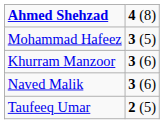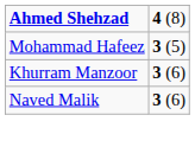 <table class="wikitable">
 <tr>
 <td><strong><a href='#'>Ahmed Shehzad</a></strong></td>
 <td><strong>4</strong> (8)</td>
 </tr>
 <tr>
 <td><a href='#'>Mohammad Hafeez</a></td>
 <td><strong>3</strong> (5)</td>
 </tr>
 <tr>
 <td><a href='#'>Khurram Manzoor</a></td>
 <td><strong>3</strong> (6)</td>
 </tr>
 <tr>
 <td><a href='#'>Naved Malik</a></td>
 <td><strong>3</strong> (6)</td>
 </tr>
-<tr>
-<td><a href='#'>Taufeeq Umar</a></td>
-<td><strong>2</strong> (5)</td>
-</tr>
 </table>
